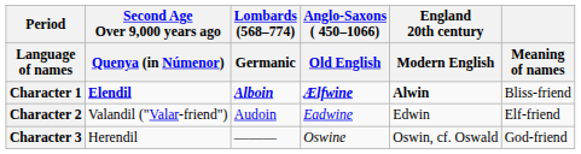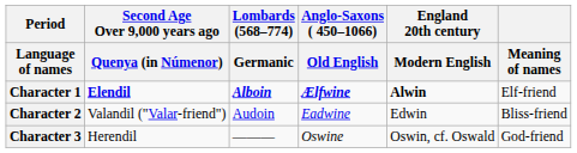 <table class="wikitable" style="margin: 1em auto;">
 <tr>
 <th>Period</th>
 <th><a href='#'>Second Age</a><br>Over 9,000 years ago</th>
 <th><a href='#'>Lombards</a><br>(568–774)</th>
 <th><a href='#'>Anglo-Saxons</a><br>( 450–1066)</th>
 <th>England<br>20th century</th>
 <th></th>
 </tr>
 <tr>
 <th>Language<br>of names</th>
 <th><a href='#'>Quenya</a> (in <a href='#'>Númenor</a>)</th>
 <th>Germanic</th>
 <th><a href='#'>Old English</a></th>
 <th>Modern English</th>
 <th>Meaning<br>of names</th>
 </tr>
 <tr>
 <th>Character 1</th>
 <td><strong><a href='#'>Elendil</a></strong></td>
 <td><strong><em><a href='#'>Alboin</a></em></strong></td>
 <td><strong><em><a href='#'>Ælfwine</a></em></strong></td>
 <td><strong>Alwin</strong></td>
-<td>Bliss-friend</td>
+<td>Elf-friend</td>
 </tr>
 <tr>
 <th>Character 2</th>
 <td>Valandil ("<a href='#'>Valar</a>-friend")</td>
 <td><a href='#'>Audoin</a></td>
 <td><em><a href='#'>Eadwine</a></em></td>
 <td>Edwin</td>
-<td>Elf-friend</td>
+<td>Bliss-friend</td>
 </tr>
 <tr>
 <th>Character 3</th>
 <td>Herendil</td>
 <td>———</td>
 <td><em>Oswine</em></td>
 <td>Oswin, cf. Oswald</td>
 <td>God-friend</td>
 </tr>
 </table>
